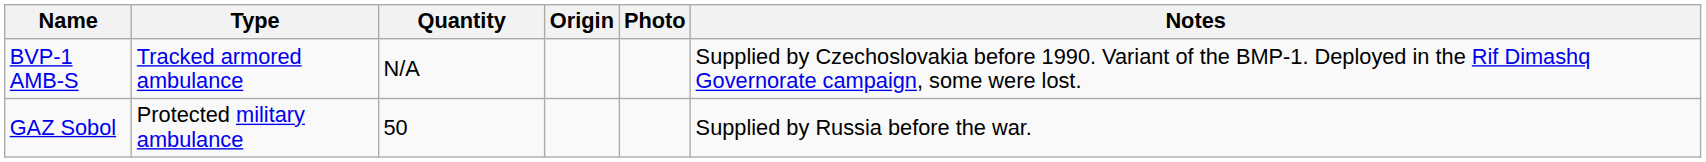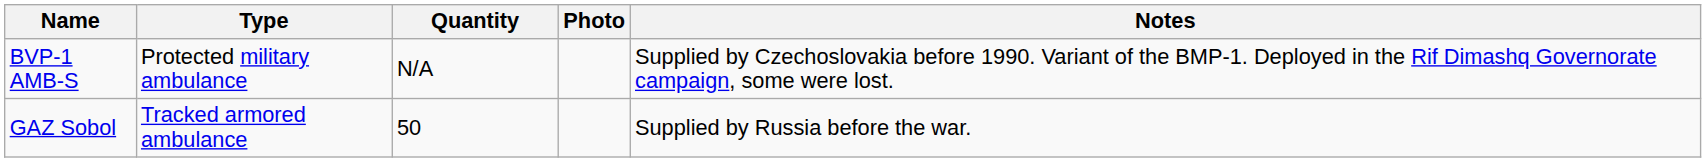 <table class="wikitable sortable">
 <tr>
 <th>Name</th>
 <th>Type</th>
 <th style="width:115px;">Quantity</th>
-<th>Origin</th>
 <th>Photo</th>
 <th>Notes</th>
 </tr>
 <tr>
 <td><a href='#'>BVP-1 AMB-S</a></td>
-<td><a href='#'>Tracked armored ambulance</a></td>
+<td>Protected <a href='#'>military ambulance</a></td>
 <td>N/A</td>
-<td></td>
 <td></td>
 <td>Supplied by Czechoslovakia before 1990. Variant of the BMP-1. Deployed in the <a href='#'>Rif Dimashq Governorate campaign</a>, some were lost.</td>
 </tr>
 <tr>
 <td><a href='#'>GAZ Sobol</a></td>
-<td>Protected <a href='#'>military ambulance</a></td>
+<td><a href='#'>Tracked armored ambulance</a></td>
 <td>50</td>
-<td></td>
 <td></td>
 <td>Supplied by Russia before the war.</td>
 </tr>
 </table>
